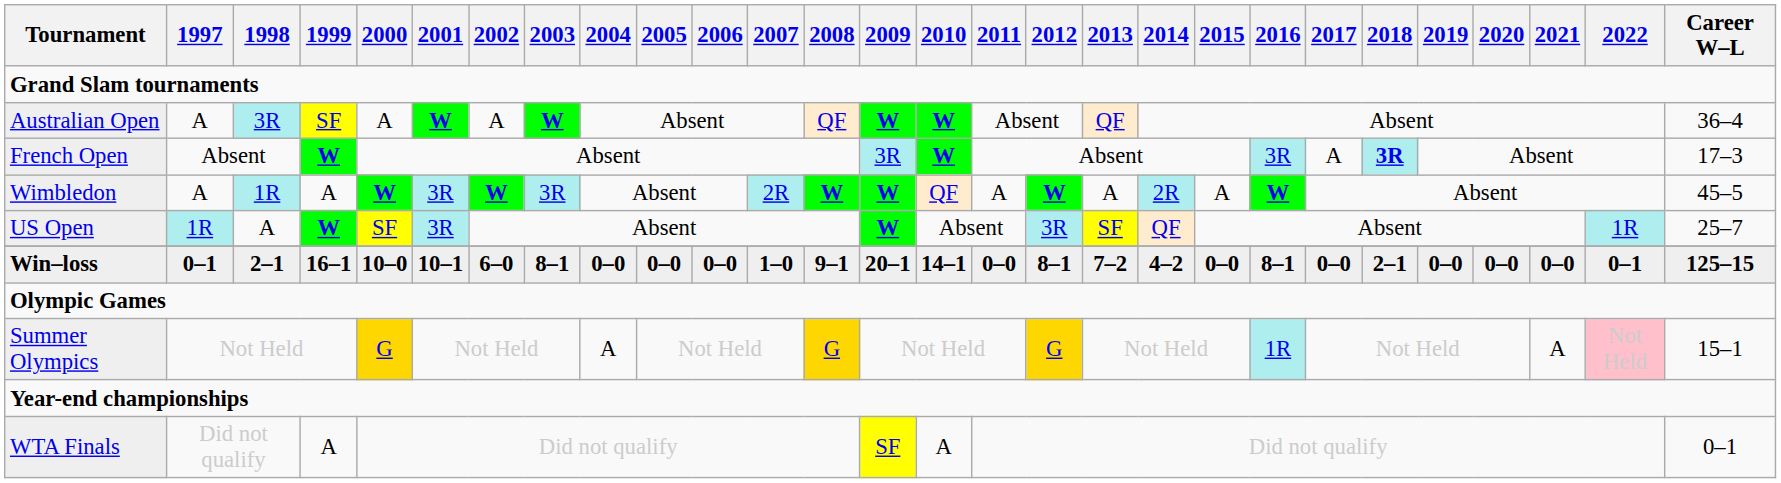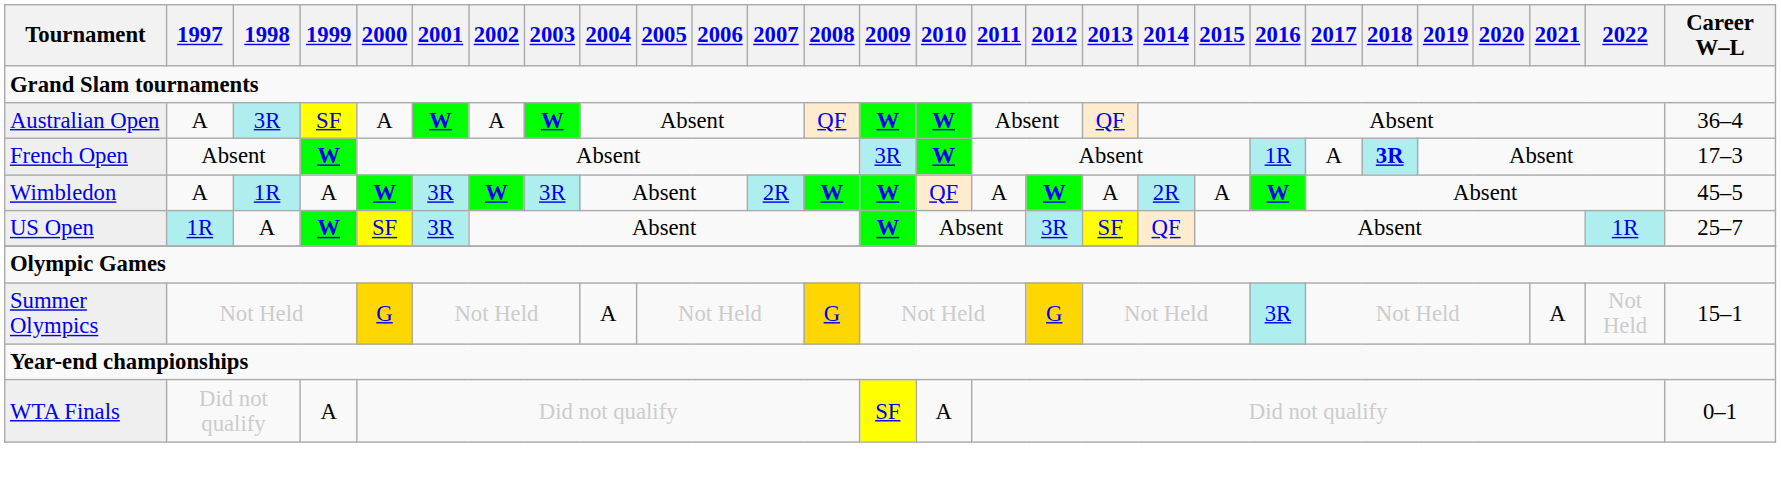 <table class="wikitable">
 <tr>
 <th>Tournament</th>
 <th><a href='#'>1997</a></th>
 <th><a href='#'>1998</a></th>
 <th><a href='#'>1999</a></th>
 <th><a href='#'>2000</a></th>
 <th><a href='#'>2001</a></th>
 <th><a href='#'>2002</a></th>
 <th><a href='#'>2003</a></th>
 <th><a href='#'>2004</a></th>
 <th><a href='#'>2005</a></th>
 <th><a href='#'>2006</a></th>
 <th><a href='#'>2007</a></th>
 <th><a href='#'>2008</a></th>
 <th><a href='#'>2009</a></th>
 <th><a href='#'>2010</a></th>
 <th><a href='#'>2011</a></th>
 <th><a href='#'>2012</a></th>
 <th><a href='#'>2013</a></th>
 <th><a href='#'>2014</a></th>
 <th><a href='#'>2015</a></th>
 <th><a href='#'>2016</a></th>
 <th><a href='#'>2017</a></th>
 <th><a href='#'>2018</a></th>
 <th><a href='#'>2019</a></th>
 <th><a href='#'>2020</a></th>
 <th><a href='#'>2021</a></th>
 <th><a href='#'>2022</a></th>
 <th>Career W–L</th>
 </tr>
 <tr>
 <td colspan="28"><strong>Grand Slam tournaments</strong></td>
 </tr>
 <tr>
 <td style="background:#EFEFEF;"><a href='#'>Australian Open</a></td>
 <td align="center">A</td>
 <td align="center" style="background:#afeeee;"><a href='#'>3R</a></td>
 <td align="center" style="background:yellow;"><a href='#'>SF</a></td>
 <td align="center">A</td>
 <td align="center" style="background:#00ff00;"><a href='#'><strong>W</strong></a></td>
 <td align="center">A</td>
 <td align="center" style="background:#00ff00;"><a href='#'><strong>W</strong></a></td>
 <td align="center" colspan="4">Absent</td>
 <td align="center" style="background:#ffebcd;"><a href='#'>QF</a></td>
 <td align="center" style="background:#00ff00;"><a href='#'><strong>W</strong></a></td>
 <td align="center" style="background:#00ff00;"><a href='#'><strong>W</strong></a></td>
 <td align="center" colspan="2">Absent</td>
 <td align="center" style="background:#ffebcd;"><a href='#'>QF</a></td>
 <td align="center" colspan="9">Absent</td>
 <td align="center">36–4</td>
 </tr>
 <tr>
 <td style="background:#EFEFEF;"><a href='#'>French Open</a></td>
 <td align="center" colspan="2">Absent</td>
 <td align="center" style="background:#00ff00;"><a href='#'><strong>W</strong></a></td>
 <td align="center" colspan="9">Absent</td>
 <td align="center" style="background:#afeeee;"><a href='#'>3R</a></td>
 <td align="center" style="background:#00ff00;"><a href='#'><strong>W</strong></a></td>
 <td align="center" colspan="5">Absent</td>
-<td align="center" style="background:#afeeee;"><a href='#'>3R</a></td>
+<td align="center" style="background:#afeeee;"><a href='#'>1R</a></td>
 <td align="center">A</td>
 <td align="center" style="background:#afeeee;"><strong><a href='#'>3R</a></strong></td>
 <td align="center" colspan="4">Absent</td>
 <td align="center">17–3</td>
 </tr>
 <tr>
 <td style="background:#EFEFEF;"><a href='#'>Wimbledon</a></td>
 <td align="center">A</td>
 <td align="center" style="background:#afeeee;"><a href='#'>1R</a></td>
 <td align="center">A</td>
 <td align="center" style="background:#00ff00;"><a href='#'><strong>W</strong></a></td>
 <td align="center" style="background:#afeeee;"><a href='#'>3R</a></td>
 <td align="center" style="background:#00ff00;"><a href='#'><strong>W</strong></a></td>
 <td align="center" style="background:#afeeee;"><a href='#'>3R</a></td>
 <td align="center" colspan="3">Absent</td>
 <td align="center" style="background:#afeeee;"><a href='#'>2R</a></td>
 <td align="center" style="background:#00ff00;"><a href='#'><strong>W</strong></a></td>
 <td align="center" style="background:#00ff00;"><a href='#'><strong>W</strong></a></td>
 <td align="center" style="background:#ffebcd;"><a href='#'>QF</a></td>
 <td align="center">A</td>
 <td align="center" style="background:#00ff00;"><a href='#'><strong>W</strong></a></td>
 <td align="center">A</td>
 <td align="center" style="background:#afeeee;"><a href='#'>2R</a></td>
 <td align="center">A</td>
 <td align="center" style="background:#00ff00;"><a href='#'><strong>W</strong></a></td>
 <td align="center" colspan="6">Absent</td>
 <td align="center">45–5</td>
 </tr>
 <tr>
 <td style="background:#EFEFEF;"><a href='#'>US Open</a></td>
 <td align="center" style="background:#afeeee;"><a href='#'>1R</a></td>
 <td align="center">A</td>
 <td align="center" style="background:#00ff00;"><a href='#'><strong>W</strong></a></td>
 <td align="center" style="background:yellow;"><a href='#'>SF</a></td>
 <td align="center" style="background:#afeeee;"><a href='#'>3R</a></td>
 <td align="center" colspan="7">Absent</td>
 <td align="center" style="background:#00ff00;"><a href='#'><strong>W</strong></a></td>
 <td align="center" colspan="2">Absent</td>
 <td align="center" style="background:#afeeee;"><a href='#'>3R</a></td>
 <td align="center" style="background:yellow;"><a href='#'>SF</a></td>
 <td align="center" style="background:#ffebcd;"><a href='#'>QF</a></td>
 <td align="center" colspan="7">Absent</td>
 <td align="center" style="background:#afeeee;"><a href='#'>1R</a></td>
 <td align="center">25–7</td>
 </tr>
 <tr>
 </tr>
-<tr bgcolor="#efefef">
-<td><strong>Win–loss</strong></td>
-<td align="center"><strong>0–1</strong></td>
-<td align="center"><strong>2–1</strong></td>
-<td align="center"><strong>16–1</strong></td>
-<td align="center"><strong>10–0</strong></td>
-<td align="center"><strong>10–1</strong></td>
-<td align="center"><strong>6–0</strong></td>
-<td align="center"><strong>8–1</strong></td>
-<td align="center"><strong>0–0</strong></td>
-<td align="center"><strong>0–0</strong></td>
-<td align="center"><strong>0–0</strong></td>
-<td align="center"><strong>1–0</strong></td>
-<td align="center"><strong>9–1</strong></td>
-<td align="center"><strong>20–1</strong></td>
-<td align="center"><strong>14–1</strong></td>
-<td align="center"><strong>0–0</strong></td>
-<td align="center"><strong>8–1</strong></td>
-<td align="center"><strong>7–2</strong></td>
-<td align="center"><strong>4–2</strong></td>
-<td align="center"><strong>0–0</strong></td>
-<td align="center"><strong>8–1</strong></td>
-<td align="center"><strong>0–0</strong></td>
-<td align="center"><strong>2–1</strong></td>
-<td align="center"><strong>0–0</strong></td>
-<td align="center"><strong>0–0</strong></td>
-<td align="center"><strong>0–0</strong></td>
-<td align="center"><strong>0–1</strong></td>
-<td align="center"><strong>125–15</strong></td>
-</tr>
 <tr>
 <td colspan="28"><strong>Olympic Games</strong></td>
 </tr>
 <tr>
 <td style="background:#EFEFEF;"><a href='#'>Summer Olympics</a></td>
 <td align="center" colspan="3" style="color:#cccccc;">Not Held</td>
 <td align="center" style="background:gold;"><a href='#'>G</a></td>
 <td align="center" colspan="3" style="color:#cccccc;">Not Held</td>
 <td align="center">A</td>
 <td align="center" colspan="3" style="color:#cccccc;">Not Held</td>
 <td align="center" style="background:gold;"><a href='#'>G</a></td>
 <td align="center" colspan="3" style="color:#cccccc;">Not Held</td>
 <td align="center" style="background:gold;"><a href='#'>G</a></td>
 <td align="center" colspan="3" style="color:#cccccc;">Not Held</td>
-<td align="center" style="background:#afeeee;"><a href='#'>1R</a></td>
+<td align="center" style="background:#afeeee;"><a href='#'>3R</a></td>
 <td align="center" colspan="4" style="color:#cccccc;">Not Held</td>
 <td align="center">A</td>
-<td align="center" style="background: pink; color:#cccccc;">Not Held</td>
+<td align="center" style="color:#cccccc;">Not Held</td>
 <td align="center">15–1</td>
 </tr>
 <tr>
 <td colspan="28"><strong>Year-end championships</strong></td>
 </tr>
 <tr>
 <td style="background:#EFEFEF;"><a href='#'>WTA Finals</a></td>
 <td align="center" colspan="2" style="color:#cccccc;">Did not qualify</td>
 <td align="center">A</td>
 <td align="center" colspan="9" style="color:#cccccc;">Did not qualify</td>
 <td align="center" style="background:yellow;"><a href='#'>SF</a></td>
 <td align="center">A</td>
 <td align="center" colspan="12" style="color:#cccccc;">Did not qualify</td>
 <td align="center">0–1</td>
 </tr>
 </table>
